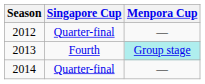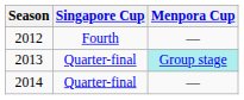 <table class="wikitable" style="text-align:center">
 <tr>
 <th>Season</th>
 <th><a href='#'>Singapore Cup</a></th>
 <th><a href='#'>Menpora Cup</a></th>
 </tr>
 <tr>
 <td>2012</td>
-<td><a href='#'>Quarter-final</a></td>
+<td><a href='#'>Fourth</a></td>
 <td>—</td>
 </tr>
 <tr>
 <td>2013</td>
-<td><a href='#'>Fourth</a></td>
+<td><a href='#'>Quarter-final</a></td>
 <td style="background: paleturquoise;"><a href='#'>Group stage</a></td>
 </tr>
 <tr>
 <td>2014</td>
 <td><a href='#'>Quarter-final</a></td>
 <td>—</td>
 </tr>
 </table>
